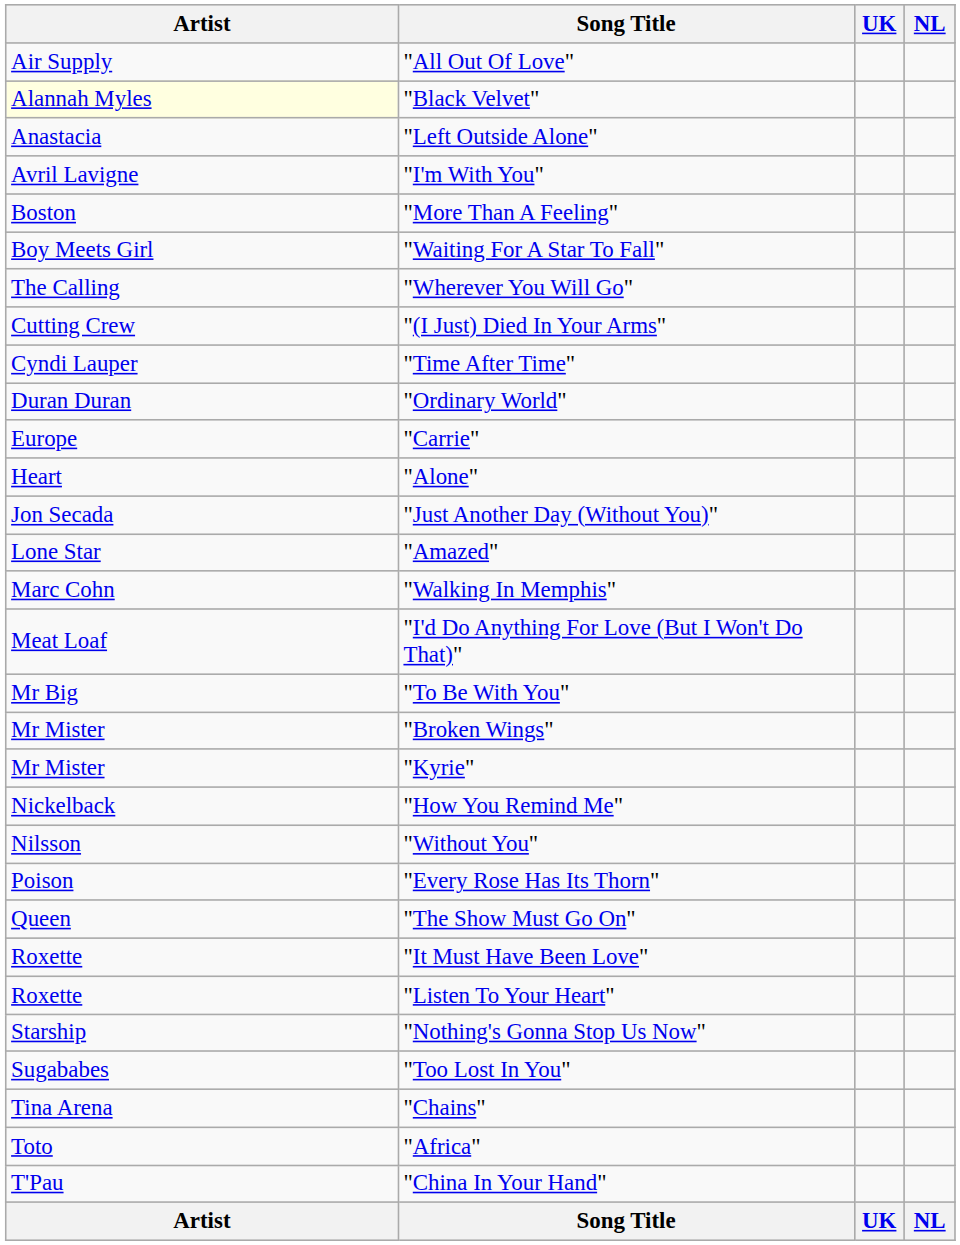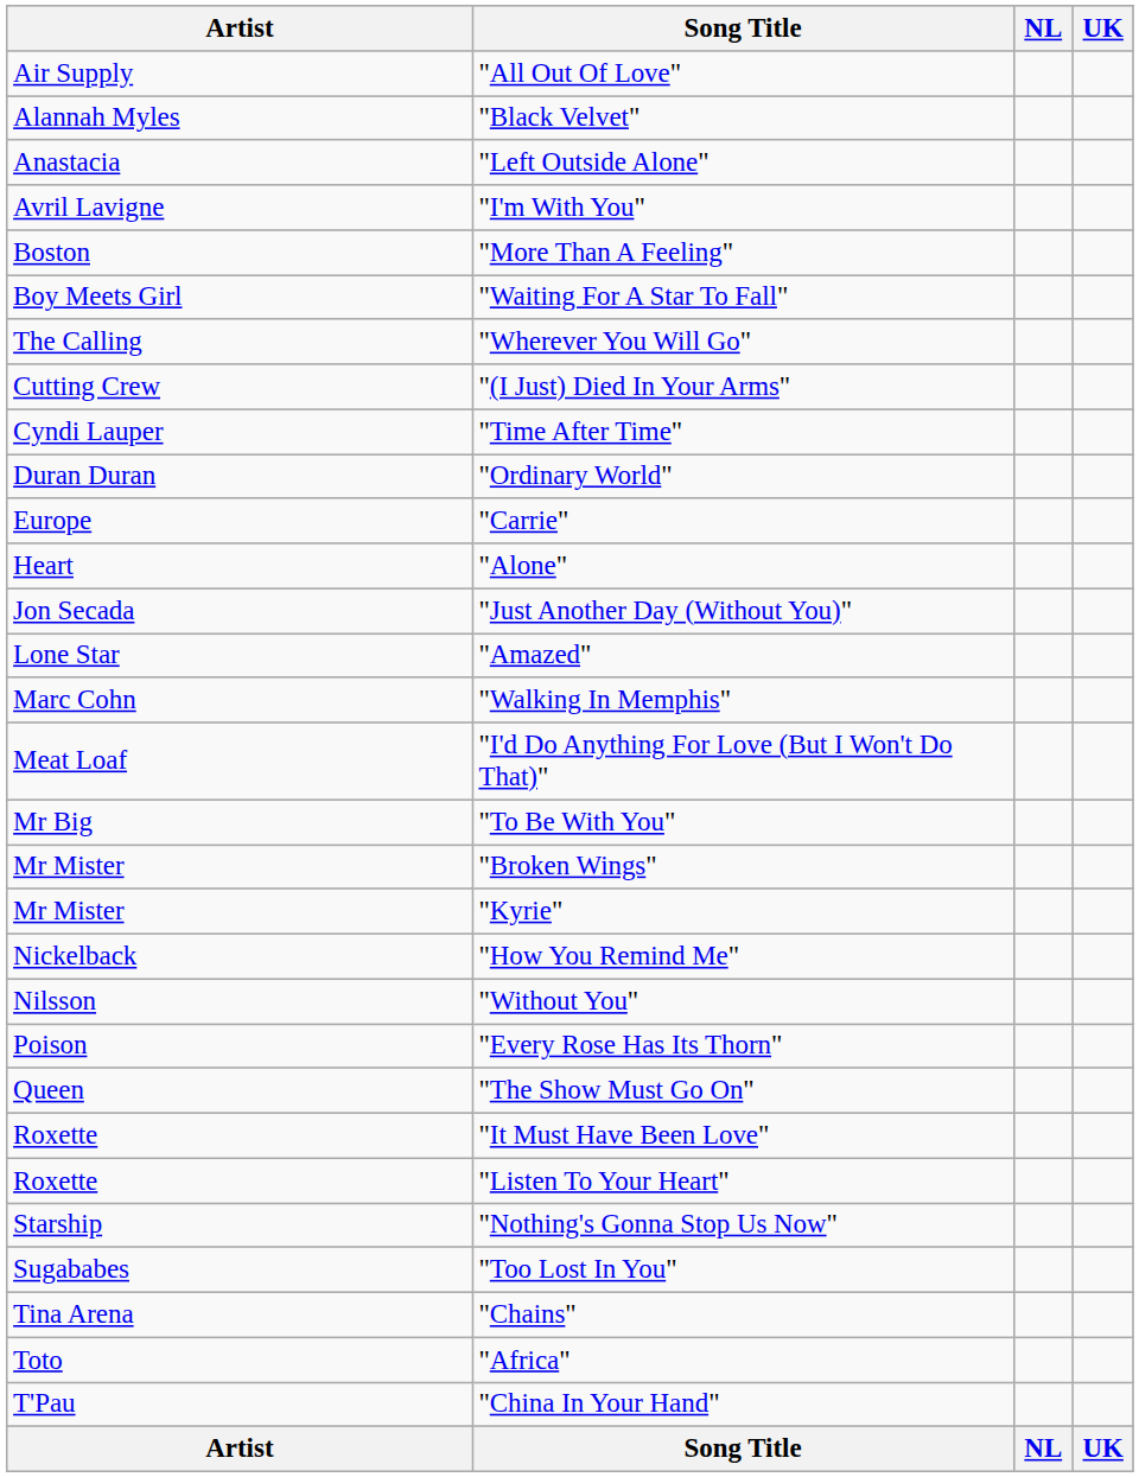 <table class="wikitable sortable" style="font-size:90%; text-align:left; margin: 5px;">
 <tr>
 <th style="width:240px;">Artist</th>
 <th style="width:280px;">Song Title</th>
+<th width=25px><a href='#'>NL</a></th>
 <th width=25px><a href='#'>UK</a></th>
-<th width=25px><a href='#'>NL</a></th>
 </tr>
 <tr>
 <td><a href='#'>Air Supply</a></td>
 <td>"<a href='#'>All Out Of Love</a>"</td>
 <td></td>
 <td></td>
 </tr>
 <tr>
-<td style="background: lightyellow;"><a href='#'>Alannah Myles</a></td>
+<td><a href='#'>Alannah Myles</a></td>
 <td>"<a href='#'>Black Velvet</a>"</td>
 <td></td>
 <td></td>
 </tr>
 <tr>
 <td><a href='#'>Anastacia</a></td>
 <td>"<a href='#'>Left Outside Alone</a>"</td>
 <td></td>
 <td></td>
 </tr>
 <tr>
 <td><a href='#'>Avril Lavigne</a></td>
 <td>"<a href='#'>I'm With You</a>"</td>
 <td></td>
 <td></td>
 </tr>
 <tr>
 <td><a href='#'>Boston</a></td>
 <td>"<a href='#'>More Than A Feeling</a>"</td>
 <td></td>
 <td></td>
 </tr>
 <tr>
 <td><a href='#'>Boy Meets Girl</a></td>
 <td>"<a href='#'>Waiting For A Star To Fall</a>"</td>
 <td></td>
 <td></td>
 </tr>
 <tr>
 <td><a href='#'>The Calling</a></td>
 <td>"<a href='#'>Wherever You Will Go</a>"</td>
 <td></td>
 <td></td>
 </tr>
 <tr>
 <td><a href='#'>Cutting Crew</a></td>
 <td>"<a href='#'>(I Just) Died In Your Arms</a>"</td>
 <td></td>
 <td></td>
 </tr>
 <tr>
 <td><a href='#'>Cyndi Lauper</a></td>
 <td>"<a href='#'>Time After Time</a>"</td>
 <td></td>
 <td></td>
 </tr>
 <tr>
 <td><a href='#'>Duran Duran</a></td>
 <td>"<a href='#'>Ordinary World</a>"</td>
 <td></td>
 <td></td>
 </tr>
 <tr>
 <td><a href='#'>Europe</a></td>
 <td>"<a href='#'>Carrie</a>"</td>
 <td></td>
 <td></td>
 </tr>
 <tr>
 <td><a href='#'>Heart</a></td>
 <td>"<a href='#'>Alone</a>"</td>
 <td></td>
 <td></td>
 </tr>
 <tr>
 <td><a href='#'>Jon Secada</a></td>
 <td>"<a href='#'>Just Another Day (Without You)</a>"</td>
 <td></td>
 <td></td>
 </tr>
 <tr>
 <td><a href='#'>Lone Star</a></td>
 <td>"<a href='#'>Amazed</a>"</td>
 <td></td>
 <td></td>
 </tr>
 <tr>
 <td><a href='#'>Marc Cohn</a></td>
 <td>"<a href='#'>Walking In Memphis</a>"</td>
 <td></td>
 <td></td>
 </tr>
 <tr>
 <td><a href='#'>Meat Loaf</a></td>
 <td>"<a href='#'>I'd Do Anything For Love (But I Won't Do That)</a>"</td>
 <td></td>
 <td></td>
 </tr>
 <tr>
 <td><a href='#'>Mr Big</a></td>
 <td>"<a href='#'>To Be With You</a>"</td>
 <td></td>
 <td></td>
 </tr>
 <tr>
 <td><a href='#'>Mr Mister</a></td>
 <td>"<a href='#'>Broken Wings</a>"</td>
 <td></td>
 <td></td>
 </tr>
 <tr>
 <td><a href='#'>Mr Mister</a></td>
 <td>"<a href='#'>Kyrie</a>"</td>
 <td></td>
 <td></td>
 </tr>
 <tr>
 <td><a href='#'>Nickelback</a></td>
 <td>"<a href='#'>How You Remind Me</a>"</td>
 <td></td>
 <td></td>
 </tr>
 <tr>
 <td><a href='#'>Nilsson</a></td>
 <td>"<a href='#'>Without You</a>"</td>
 <td></td>
 <td></td>
 </tr>
 <tr>
 <td><a href='#'>Poison</a></td>
 <td>"<a href='#'>Every Rose Has Its Thorn</a>"</td>
 <td></td>
 <td></td>
 </tr>
 <tr>
 <td><a href='#'>Queen</a></td>
 <td>"<a href='#'>The Show Must Go On</a>"</td>
 <td></td>
 <td></td>
 </tr>
 <tr>
 <td><a href='#'>Roxette</a></td>
 <td>"<a href='#'>It Must Have Been Love</a>"</td>
 <td></td>
 <td></td>
 </tr>
 <tr>
 <td><a href='#'>Roxette</a></td>
 <td>"<a href='#'>Listen To Your Heart</a>"</td>
 <td></td>
 <td></td>
 </tr>
 <tr>
 <td><a href='#'>Starship</a></td>
 <td>"<a href='#'>Nothing's Gonna Stop Us Now</a>"</td>
 <td></td>
 <td></td>
 </tr>
 <tr>
 <td><a href='#'>Sugababes</a></td>
 <td>"<a href='#'>Too Lost In You</a>"</td>
 <td></td>
 <td></td>
 </tr>
 <tr>
 <td><a href='#'>Tina Arena</a></td>
 <td>"<a href='#'>Chains</a>"</td>
 <td></td>
 <td></td>
 </tr>
 <tr>
 <td><a href='#'>Toto</a></td>
 <td>"<a href='#'>Africa</a>"</td>
 <td></td>
 <td></td>
 </tr>
 <tr>
 <td><a href='#'>T'Pau</a></td>
 <td>"<a href='#'>China In Your Hand</a>"</td>
 <td></td>
 <td></td>
 </tr>
 <tr class="sortbottom">
 <th>Artist</th>
 <th>Song Title</th>
+<th><a href='#'>NL</a></th>
 <th><a href='#'>UK</a></th>
-<th><a href='#'>NL</a></th>
 </tr>
 </table>
